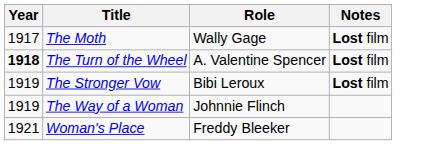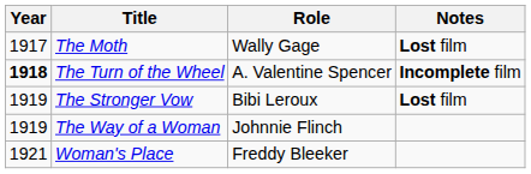 <table class="wikitable plainrowheaders sortable">
 <tr>
 <th scope="col">Year</th>
 <th scope="col">Title</th>
 <th scope="col">Role</th>
 <th scope="col">Notes</th>
 </tr>
 <tr>
 <td>1917</td>
 <td><em><a href='#'>The Moth</a></em></td>
 <td>Wally Gage</td>
 <td><strong>Lost</strong> film</td>
 </tr>
 <tr>
 <td><strong>1918</strong></td>
 <td><em><a href='#'>The Turn of the Wheel</a></em></td>
 <td>A. Valentine Spencer</td>
-<td><strong>Lost</strong> film</td>
+<td><strong>Incomplete</strong> film</td>
 </tr>
 <tr>
 <td>1919</td>
 <td><em><a href='#'>The Stronger Vow</a></em></td>
 <td>Bibi Leroux</td>
 <td><strong>Lost</strong> film</td>
 </tr>
 <tr>
 <td>1919</td>
 <td><em><a href='#'>The Way of a Woman</a></em></td>
 <td>Johnnie Flinch</td>
 <td></td>
 </tr>
 <tr>
 <td>1921</td>
 <td><em><a href='#'>Woman's Place</a> </em></td>
 <td>Freddy Bleeker</td>
 <td></td>
 </tr>
 </table>
